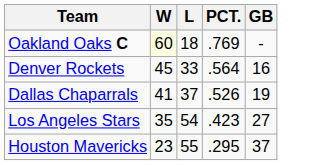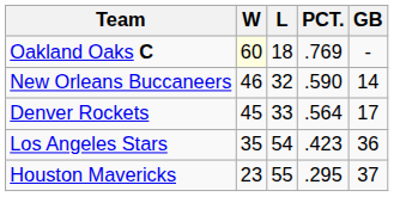 <table class="wikitable" style="text-align: center;">
 <tr>
 <th>Team</th>
 <th>W</th>
 <th>L</th>
 <th>PCT.</th>
 <th>GB</th>
 </tr>
 <tr>
 <td align="left"><a href='#'>Oakland Oaks</a> <strong>C</strong></td>
 <td style="background: lightyellow;">60</td>
 <td>18</td>
 <td>.769</td>
 <td>-</td>
 </tr>
 <tr>
+<td align="left"><a href='#'>New Orleans Buccaneers</a></td>
+<td>46</td>
+<td>32</td>
+<td>.590</td>
+<td>14</td>
+</tr>
+<tr>
 <td align="left"><a href='#'>Denver Rockets</a></td>
 <td>45</td>
 <td>33</td>
 <td>.564</td>
-<td>16</td>
-</tr>
-<tr>
-<td align="left"><a href='#'>Dallas Chaparrals</a></td>
-<td>41</td>
-<td>37</td>
-<td>.526</td>
-<td>19</td>
+<td>17</td>
 </tr>
 <tr>
 <td align="left"><a href='#'>Los Angeles Stars</a></td>
 <td>35</td>
 <td>54</td>
 <td>.423</td>
-<td>27</td>
+<td>36</td>
 </tr>
 <tr>
 <td align="left"><a href='#'>Houston Mavericks</a></td>
 <td>23</td>
 <td>55</td>
 <td>.295</td>
 <td>37</td>
 </tr>
 </table>
